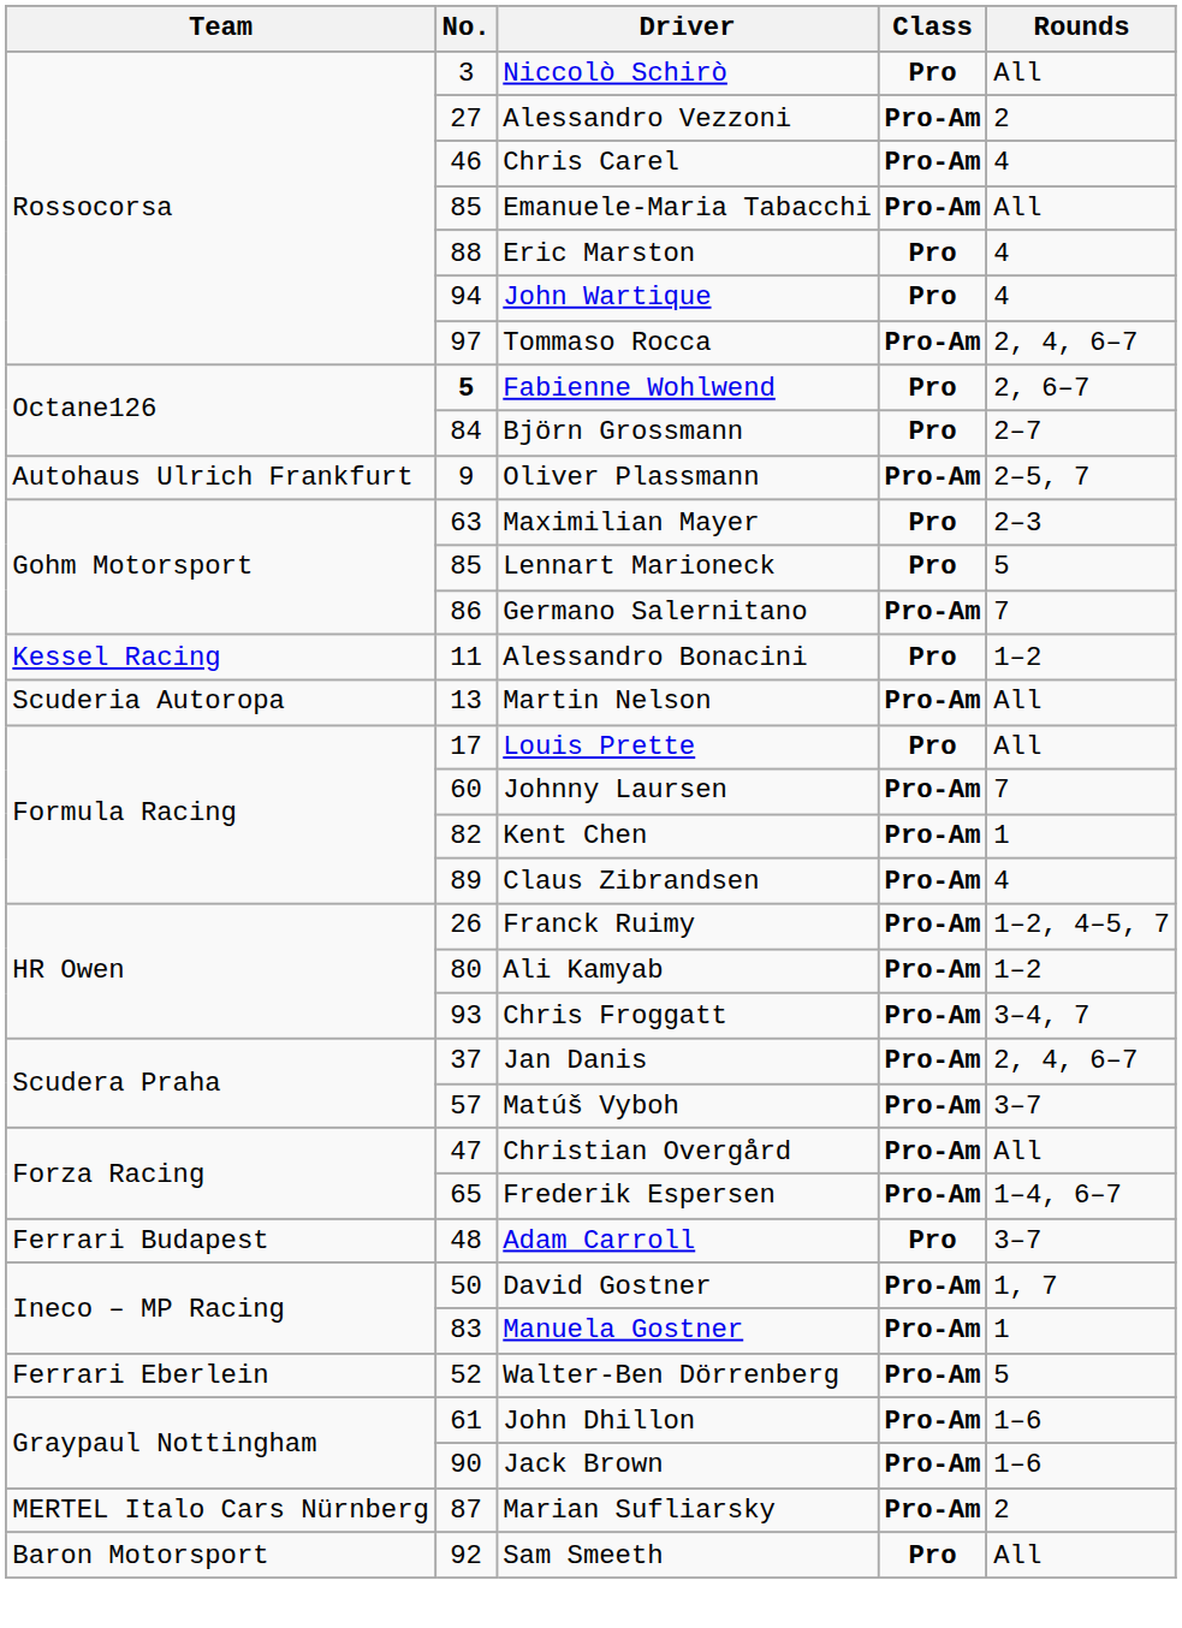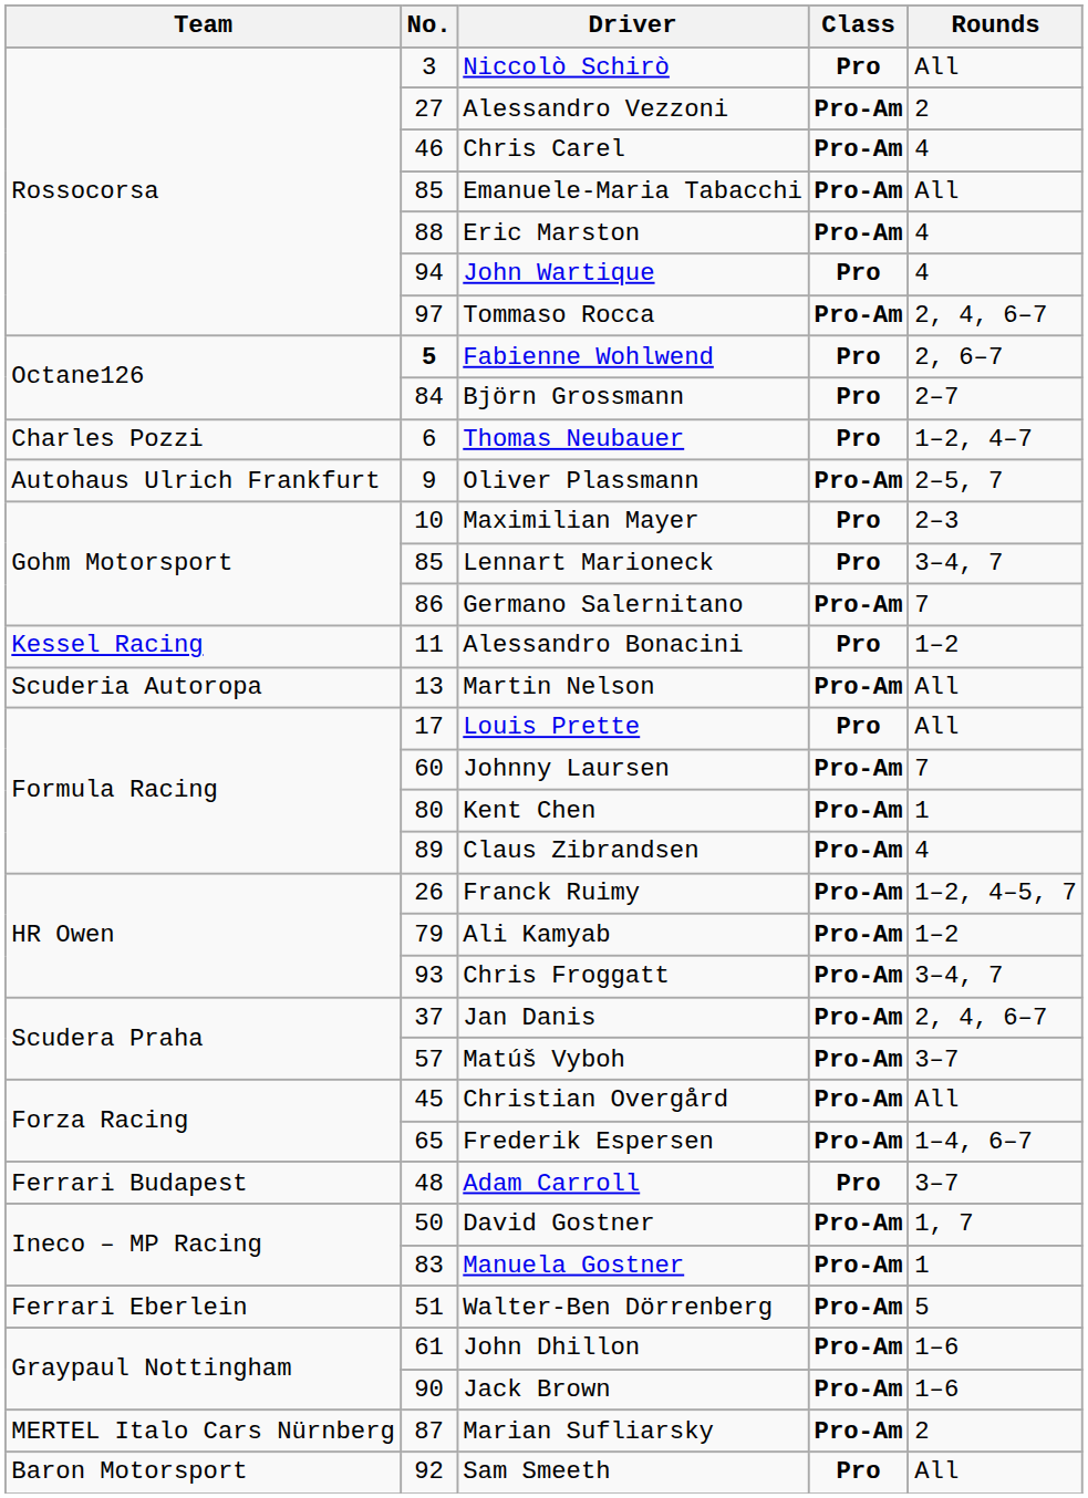 <table class="wikitable" style="font-size:90%;">
 <tr>
 <th>Team</th>
 <th>No.</th>
 <th>Driver</th>
 <th>Class</th>
 <th>Rounds</th>
 </tr>
 <tr>
 <td rowspan=7> Rossocorsa</td>
 <td align=center>3</td>
 <td> <a href='#'>Niccolò Schirò</a></td>
 <td align=center><strong><span>Pro</span></strong></td>
 <td>All</td>
 </tr>
 <tr>
 <td align=center>27</td>
 <td> Alessandro Vezzoni</td>
 <td align=center><strong><span>Pro-Am</span></strong></td>
 <td>2</td>
 </tr>
 <tr>
 <td align=center>46</td>
 <td> Chris Carel</td>
 <td align=center><strong><span>Pro-Am</span></strong></td>
 <td>4</td>
 </tr>
 <tr>
 <td align=center>85</td>
 <td> Emanuele-Maria Tabacchi</td>
 <td align=center><strong><span>Pro-Am</span></strong></td>
 <td>All</td>
 </tr>
 <tr>
 <td align=center>88</td>
 <td> Eric Marston</td>
-<td align=center><strong><span>Pro</span></strong></td>
+<td align=center><strong><span>Pro-Am</span></strong></td>
 <td>4</td>
 </tr>
 <tr>
 <td align=center>94</td>
 <td> <a href='#'>John Wartique</a></td>
 <td align=center><strong><span>Pro</span></strong></td>
 <td>4</td>
 </tr>
 <tr>
 <td align=center>97</td>
 <td> Tommaso Rocca</td>
 <td align=center><strong><span>Pro-Am</span></strong></td>
 <td>2, 4, 6–7</td>
 </tr>
 <tr>
 <td rowspan=2> Octane126</td>
 <td align=center><strong>5</strong></td>
 <td> <a href='#'>Fabienne Wohlwend</a></td>
 <td align=center><strong><span>Pro</span></strong></td>
 <td>2, 6–7</td>
 </tr>
 <tr>
 <td align=center>84</td>
 <td> Björn Grossmann</td>
 <td align=center><strong><span>Pro</span></strong></td>
 <td>2–7</td>
 </tr>
 <tr>
+<td> Charles Pozzi</td>
+<td align=center>6</td>
+<td> <a href='#'>Thomas Neubauer</a></td>
+<td align=center><strong><span>Pro</span></strong></td>
+<td>1–2, 4–7</td>
+</tr>
+<tr>
 <td> Autohaus Ulrich Frankfurt</td>
 <td align=center>9</td>
 <td> Oliver Plassmann</td>
 <td align=center><strong><span>Pro-Am</span></strong></td>
 <td>2–5, 7</td>
 </tr>
 <tr>
 <td rowspan=3> Gohm Motorsport</td>
-<td align=center>63</td>
+<td align=center>10</td>
 <td> Maximilian Mayer</td>
 <td align=center><strong><span>Pro</span></strong></td>
 <td>2–3</td>
 </tr>
 <tr>
 <td align=center>85</td>
 <td> Lennart Marioneck</td>
 <td align=center><strong><span>Pro</span></strong></td>
-<td>5</td>
+<td>3–4, 7</td>
 </tr>
 <tr>
 <td align=center>86</td>
 <td> Germano Salernitano</td>
 <td align=center><strong><span>Pro-Am</span></strong></td>
 <td>7</td>
 </tr>
 <tr>
 <td> <a href='#'>Kessel Racing</a></td>
 <td align=center>11</td>
 <td> Alessandro Bonacini</td>
 <td align=center><strong><span>Pro</span></strong></td>
 <td>1–2</td>
 </tr>
 <tr>
 <td> Scuderia Autoropa</td>
 <td align=center>13</td>
 <td> Martin Nelson</td>
 <td align=center><strong><span>Pro-Am</span></strong></td>
 <td>All</td>
 </tr>
 <tr>
 <td rowspan=4> Formula Racing</td>
 <td align=center>17</td>
 <td> <a href='#'>Louis Prette</a></td>
 <td align=center><strong><span>Pro</span></strong></td>
 <td>All</td>
 </tr>
 <tr>
 <td align=center>60</td>
 <td> Johnny Laursen</td>
 <td align=center><strong><span>Pro-Am</span></strong></td>
 <td>7</td>
 </tr>
 <tr>
-<td align=center>82</td>
+<td align=center>80</td>
 <td> Kent Chen</td>
 <td align=center><strong><span>Pro-Am</span></strong></td>
 <td>1</td>
 </tr>
 <tr>
 <td align=center>89</td>
 <td> Claus Zibrandsen</td>
 <td align=center><strong><span>Pro-Am</span></strong></td>
 <td>4</td>
 </tr>
 <tr>
 <td rowspan=3> HR Owen</td>
 <td align=center>26</td>
 <td> Franck Ruimy</td>
 <td align=center><strong><span>Pro-Am</span></strong></td>
 <td>1–2, 4–5, 7</td>
 </tr>
 <tr>
-<td align=center>80</td>
+<td align=center>79</td>
 <td> Ali Kamyab</td>
 <td align=center><strong><span>Pro-Am</span></strong></td>
 <td>1–2</td>
 </tr>
 <tr>
 <td align=center>93</td>
 <td> Chris Froggatt</td>
 <td align=center><strong><span>Pro-Am</span></strong></td>
 <td>3–4, 7</td>
 </tr>
 <tr>
 <td rowspan=2> Scudera Praha</td>
 <td align=center>37</td>
 <td> Jan Danis</td>
 <td align=center><strong><span>Pro-Am</span></strong></td>
 <td>2, 4, 6–7</td>
 </tr>
 <tr>
 <td align=center>57</td>
 <td> Matúš Vyboh</td>
 <td align=center><strong><span>Pro-Am</span></strong></td>
 <td>3–7</td>
 </tr>
 <tr>
 <td rowspan=2> Forza Racing</td>
-<td align=center>47</td>
+<td align=center>45</td>
 <td> Christian Overgård</td>
 <td align=center><strong><span>Pro-Am</span></strong></td>
 <td>All</td>
 </tr>
 <tr>
 <td align=center>65</td>
 <td> Frederik Espersen</td>
 <td align=center><strong><span>Pro-Am</span></strong></td>
 <td>1–4, 6–7</td>
 </tr>
 <tr>
 <td> Ferrari Budapest</td>
 <td align=center>48</td>
 <td> <a href='#'>Adam Carroll</a></td>
 <td align=center><strong><span>Pro</span></strong></td>
 <td>3–7</td>
 </tr>
 <tr>
 <td rowspan=2> Ineco – MP Racing</td>
 <td align=center>50</td>
 <td> David Gostner</td>
 <td align=center><strong><span>Pro-Am</span></strong></td>
 <td>1, 7</td>
 </tr>
 <tr>
 <td align=center>83</td>
 <td> <a href='#'>Manuela Gostner</a></td>
 <td align=center><strong><span>Pro-Am</span></strong></td>
 <td>1</td>
 </tr>
 <tr>
 <td> Ferrari Eberlein</td>
-<td align=center>52</td>
+<td align=center>51</td>
 <td> Walter-Ben Dörrenberg</td>
 <td align=center><strong><span>Pro-Am</span></strong></td>
 <td>5</td>
 </tr>
 <tr>
 <td rowspan=2> Graypaul Nottingham</td>
 <td align=center>61</td>
 <td> John Dhillon</td>
 <td align=center><strong><span>Pro-Am</span></strong></td>
 <td>1–6</td>
 </tr>
 <tr>
 <td align=center>90</td>
 <td> Jack Brown</td>
 <td align=center><strong><span>Pro-Am</span></strong></td>
 <td>1–6</td>
 </tr>
 <tr>
 <td> MERTEL Italo Cars Nürnberg</td>
 <td align=center>87</td>
 <td> Marian Sufliarsky</td>
 <td align=center><strong><span>Pro-Am</span></strong></td>
 <td>2</td>
 </tr>
 <tr>
 <td> Baron Motorsport</td>
 <td align=center>92</td>
 <td> Sam Smeeth</td>
 <td align=center><strong><span>Pro</span></strong></td>
 <td>All</td>
 </tr>
 </table>
